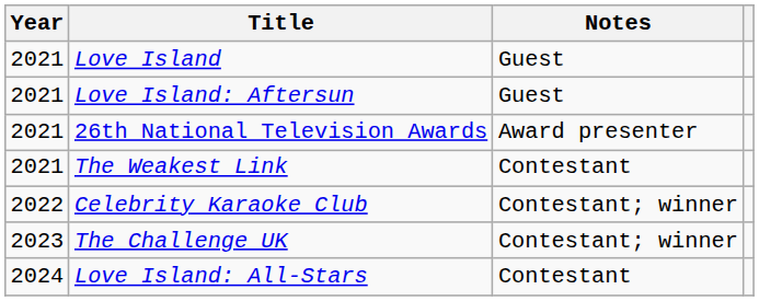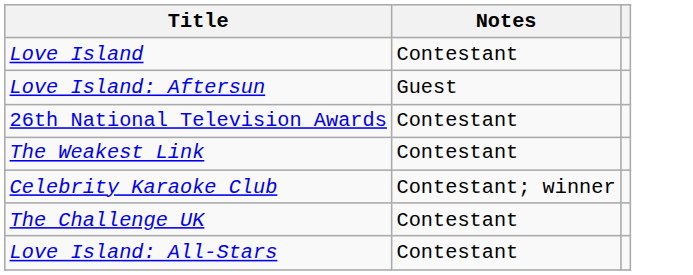 <table class="wikitable">
 <tr>
-<th>Year</th>
 <th>Title</th>
 <th>Notes</th>
 <th></th>
 </tr>
 <tr>
-<td>2021</td>
 <td><em><a href='#'>Love Island</a></em></td>
-<td>Guest</td>
+<td>Contestant</td>
 <td align="center"></td>
 </tr>
 <tr>
-<td>2021</td>
 <td><em><a href='#'>Love Island: Aftersun</a></em></td>
 <td>Guest</td>
 <td align="center"></td>
 </tr>
 <tr>
-<td>2021</td>
 <td><a href='#'>26th National Television Awards</a></td>
-<td>Award presenter</td>
+<td>Contestant</td>
 <td align="center"></td>
 </tr>
 <tr>
-<td>2021</td>
 <td><em><a href='#'>The Weakest Link</a></em></td>
 <td>Contestant</td>
 <td align="center"></td>
 </tr>
 <tr>
-<td>2022</td>
 <td><em><a href='#'>Celebrity Karaoke Club</a></em></td>
 <td>Contestant; winner</td>
 <td align="center"></td>
 </tr>
 <tr>
-<td>2023</td>
 <td><em><a href='#'>The Challenge UK</a></em></td>
-<td>Contestant; winner</td>
+<td>Contestant</td>
 <td align="center"></td>
 </tr>
 <tr>
-<td>2024</td>
 <td><em><a href='#'>Love Island: All-Stars</a></em></td>
 <td>Contestant</td>
 <td align="center"></td>
 </tr>
 </table>
